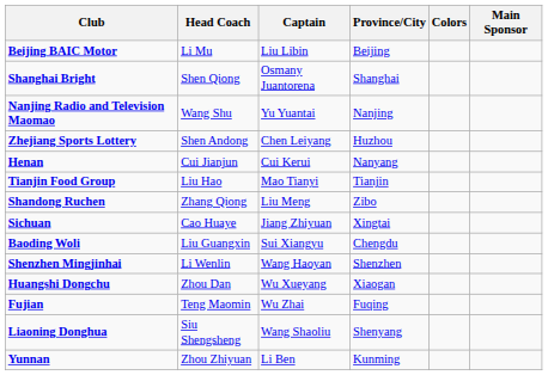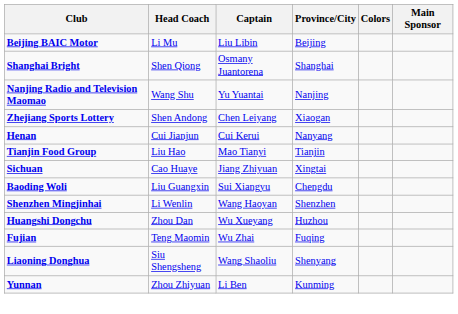 <table class="wikitable" style="font-size:90%; width:100%; text-align:left">
 <tr>
 <th>Club</th>
 <th>Head Coach</th>
 <th>Captain</th>
 <th>Province/City</th>
 <th>Colors</th>
 <th>Main Sponsor</th>
 </tr>
 <tr>
 <td><strong><a href='#'>Beijing BAIC Motor</a></strong></td>
 <td> <a href='#'>Li Mu</a></td>
 <td> <a href='#'>Liu Libin</a></td>
 <td><a href='#'>Beijing</a></td>
 <td align="center">  </td>
 <td></td>
 </tr>
 <tr>
 <td><strong><a href='#'>Shanghai Bright</a></strong></td>
 <td> <a href='#'>Shen Qiong</a></td>
 <td> <a href='#'>Osmany Juantorena</a></td>
 <td><a href='#'>Shanghai</a></td>
 <td align="center">  </td>
 <td></td>
 </tr>
 <tr>
 <td><strong><a href='#'>Nanjing Radio and Television Maomao</a></strong></td>
 <td> <a href='#'>Wang Shu</a></td>
 <td> <a href='#'>Yu Yuantai</a></td>
 <td><a href='#'>Nanjing</a></td>
 <td align="center">  </td>
 <td></td>
 </tr>
 <tr>
 <td><strong><a href='#'>Zhejiang Sports Lottery</a></strong></td>
 <td> <a href='#'>Shen Andong</a></td>
 <td> <a href='#'>Chen Leiyang</a></td>
-<td><a href='#'>Huzhou</a></td>
+<td><a href='#'>Xiaogan</a></td>
 <td align="center">  </td>
 <td></td>
 </tr>
 <tr>
 <td><strong><a href='#'>Henan</a></strong></td>
 <td> <a href='#'>Cui Jianjun</a></td>
 <td> <a href='#'>Cui Kerui</a></td>
 <td><a href='#'>Nanyang</a></td>
 <td align="center">  </td>
 <td></td>
 </tr>
 <tr>
 <td><strong><a href='#'>Tianjin Food Group</a></strong></td>
 <td> <a href='#'>Liu Hao</a></td>
 <td> <a href='#'>Mao Tianyi</a></td>
 <td><a href='#'>Tianjin</a></td>
 <td align="center">  </td>
-<td></td>
-</tr>
-<tr>
-<td><strong><a href='#'>Shandong Ruchen</a></strong></td>
-<td> <a href='#'>Zhang Qiong</a></td>
-<td> <a href='#'>Liu Meng</a></td>
-<td><a href='#'>Zibo</a></td>
-<td align="center">   </td>
 <td></td>
 </tr>
 <tr>
 <td><strong><a href='#'>Sichuan</a></strong></td>
 <td> <a href='#'>Cao Huaye</a></td>
 <td> <a href='#'>Jiang Zhiyuan</a></td>
 <td><a href='#'>Xingtai</a></td>
 <td align="center">  </td>
 <td></td>
 </tr>
 <tr>
 <td><strong><a href='#'>Baoding Woli</a></strong></td>
 <td> <a href='#'>Liu Guangxin</a></td>
 <td> <a href='#'>Sui Xiangyu</a></td>
 <td><a href='#'>Chengdu</a></td>
 <td align="center">  </td>
 <td></td>
 </tr>
 <tr>
 <td><strong><a href='#'>Shenzhen Mingjinhai</a></strong></td>
 <td> <a href='#'>Li Wenlin</a></td>
 <td> <a href='#'>Wang Haoyan</a></td>
 <td><a href='#'>Shenzhen</a></td>
 <td align="center">  </td>
 <td></td>
 </tr>
 <tr>
 <td><strong><a href='#'>Huangshi Dongchu</a></strong></td>
 <td> <a href='#'>Zhou Dan</a></td>
 <td> <a href='#'>Wu Xueyang</a></td>
-<td><a href='#'>Xiaogan</a></td>
+<td><a href='#'>Huzhou</a></td>
 <td align="center">  </td>
 <td></td>
 </tr>
 <tr>
 <td><strong><a href='#'>Fujian</a></strong></td>
 <td> <a href='#'>Teng Maomin</a></td>
 <td> <a href='#'>Wu Zhai</a></td>
 <td><a href='#'>Fuqing</a></td>
 <td align="center">  </td>
 <td></td>
 </tr>
 <tr>
 <td><strong><a href='#'>Liaoning Donghua</a></strong></td>
 <td> <a href='#'>Siu Shengsheng</a></td>
 <td> <a href='#'>Wang Shaoliu</a></td>
 <td><a href='#'>Shenyang</a></td>
 <td align="center">  </td>
 <td></td>
 </tr>
 <tr>
 <td><strong><a href='#'>Yunnan</a></strong></td>
 <td> <a href='#'>Zhou Zhiyuan</a></td>
 <td> <a href='#'>Li Ben</a></td>
 <td><a href='#'>Kunming</a></td>
 <td align="center"> </td>
 <td></td>
 </tr>
 </table>
